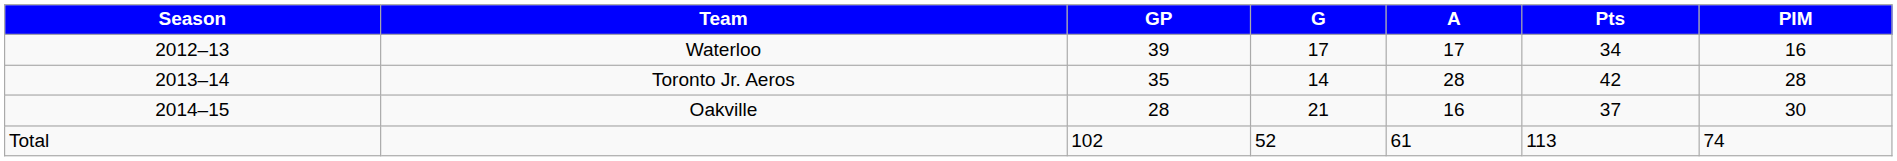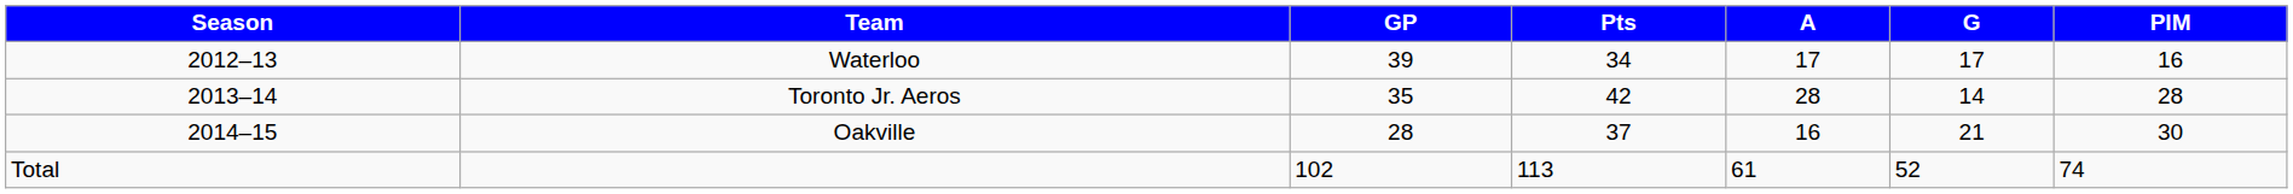 <table class="wikitable" style="width:80%;">
 <tr style="text-align:center; background:blue; color:#fff;">
 <td><strong>Season</strong></td>
 <td><strong>Team</strong></td>
 <td><strong>GP</strong></td>
+<td><strong>Pts</strong></td>
+<td><strong>A</strong></td>
 <td><strong>G</strong></td>
-<td><strong>A</strong></td>
-<td><strong>Pts</strong></td>
 <td><strong>PIM</strong></td>
 </tr>
 <tr style="text-align:center;" bgcolor="">
 <td>2012–13</td>
 <td>Waterloo</td>
 <td>39</td>
+<td>34</td>
 <td>17</td>
 <td>17</td>
-<td>34</td>
 <td>16</td>
 </tr>
 <tr style="text-align:center;" bgcolor="">
 <td>2013–14</td>
 <td>Toronto Jr. Aeros</td>
 <td>35</td>
+<td>42</td>
+<td>28</td>
 <td>14</td>
-<td>28</td>
-<td>42</td>
 <td>28</td>
 </tr>
 <tr style="text-align:center;" bgcolor="">
 <td>2014–15</td>
 <td>Oakville</td>
 <td>28</td>
+<td>37</td>
+<td>16</td>
 <td>21</td>
-<td>16</td>
-<td>37</td>
 <td>30</td>
 </tr>
 <tr>
 <td>Total</td>
 <td></td>
 <td>102</td>
+<td>113</td>
+<td>61</td>
 <td>52</td>
-<td>61</td>
-<td>113</td>
 <td>74</td>
 </tr>
 </table>
